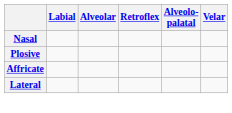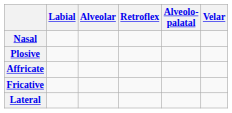 <table class="wikitable" style="text-align: center">
 <tr>
 <th></th>
 <th><a href='#'>Labial</a></th>
 <th><a href='#'>Alveolar</a></th>
 <th><a href='#'>Retroflex</a></th>
 <th><a href='#'>Alveolo-<br>palatal</a></th>
 <th><a href='#'>Velar</a></th>
 </tr>
 <tr>
 <th><a href='#'>Nasal</a></th>
 <td></td>
 <td></td>
 <td></td>
 <td></td>
 <td></td>
 </tr>
 <tr>
 <th><a href='#'>Plosive</a></th>
 <td> </td>
 <td> </td>
 <td></td>
 <td></td>
 <td> </td>
 </tr>
 <tr>
 <th><a href='#'>Affricate</a></th>
 <td></td>
 <td> </td>
 <td> </td>
 <td> </td>
 <td></td>
 </tr>
 <tr>
+<th><a href='#'>Fricative</a></th>
+<td> </td>
+<td></td>
+<td> </td>
+<td></td>
+<td> </td>
+</tr>
+<tr>
 <th><a href='#'>Lateral</a></th>
 <td></td>
 <td></td>
 <td></td>
 <td></td>
 <td></td>
 </tr>
 </table>
